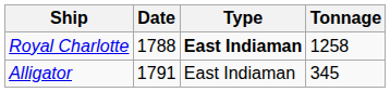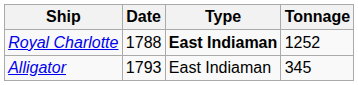 <table class="wikitable">
 <tr>
 <th>Ship</th>
 <th>Date</th>
 <th>Type</th>
 <th>Tonnage</th>
 </tr>
 <tr>
 <td><em><a href='#'>Royal Charlotte</a></em></td>
 <td>1788</td>
 <td><strong>East Indiaman</strong></td>
-<td>1258</td>
+<td>1252</td>
 </tr>
 <tr>
 <td><em><a href='#'>Alligator</a></em></td>
-<td>1791</td>
+<td>1793</td>
 <td>East Indiaman</td>
 <td>345</td>
 </tr>
 </table>
